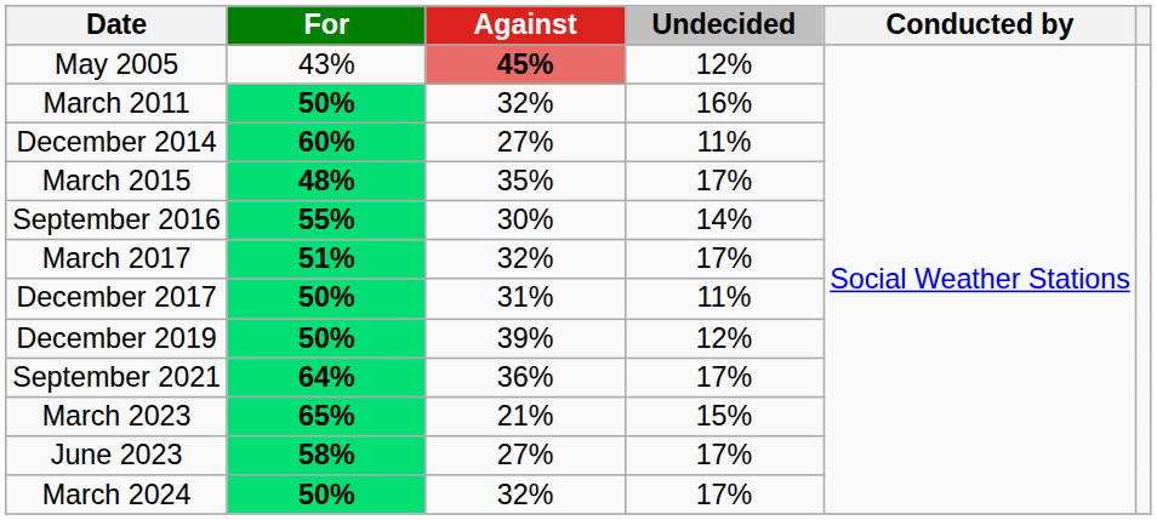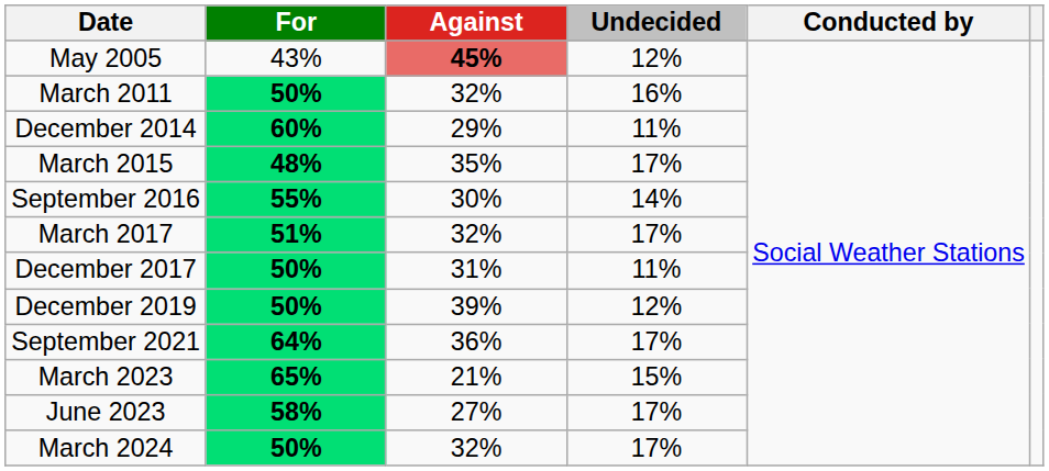 <table class="wikitable sortable" style="text-align:center;font-size:95%;line-height:14px">
 <tr>
 <th scope="col">Date</th>
 <th scope="col" data-sort- type="number" style="background:green; color:white; width:100px;">For</th>
 <th scope="col" data-sort- type="number" style="background:#dc241f; color:white; width:100px;">Against</th>
 <th scope="col" data-sort- type="number" style="background:silver; width:100px;">Undecided</th>
 <th scope="col" class="unsortable">Conducted by</th>
 <th scope="col" class="unsortable"></th>
 </tr>
 <tr>
 <td>May 2005</td>
 <td>43%</td>
 <td style="background: rgb(233, 107, 103);"><strong>45%</strong></td>
 <td>12%</td>
 <td rowspan=12><a href='#'>Social Weather Stations</a></td>
 <td rowspan=12></td>
 </tr>
 <tr>
 <td>March 2011</td>
 <td style="background: rgb(1, 223, 116);"><strong>50%</strong></td>
 <td>32%</td>
 <td>16%</td>
 </tr>
 <tr>
 <td>December 2014</td>
 <td style="background: rgb(1, 223, 116);"><strong>60%</strong></td>
-<td>27%</td>
+<td>29%</td>
 <td>11%</td>
 </tr>
 <tr>
 <td>March 2015</td>
 <td style="background: rgb(1, 223, 116);"><strong>48%</strong></td>
 <td>35%</td>
 <td>17%</td>
 </tr>
 <tr>
 <td>September 2016</td>
 <td style="background: rgb(1, 223, 116);"><strong>55%</strong></td>
 <td>30%</td>
 <td>14%</td>
 </tr>
 <tr>
 <td>March 2017</td>
 <td style="background: rgb(1, 223, 116);"><strong>51%</strong></td>
 <td>32%</td>
 <td>17%</td>
 </tr>
 <tr>
 <td>December 2017</td>
 <td style="background: rgb(1, 223, 116);"><strong>50%</strong></td>
 <td>31%</td>
 <td>11%</td>
 </tr>
 <tr>
 <td>December 2019</td>
 <td style="background: rgb(1, 223, 116);"><strong>50%</strong></td>
 <td>39%</td>
 <td>12%</td>
 </tr>
 <tr>
 <td>September 2021</td>
 <td style="background: rgb(1, 223, 116);"><strong>64%</strong></td>
 <td>36%</td>
 <td>17%</td>
 </tr>
 <tr>
 <td>March 2023</td>
 <td style="background: rgb(1, 223, 116);"><strong>65%</strong></td>
 <td>21%</td>
 <td>15%</td>
 </tr>
 <tr>
 <td>June 2023</td>
 <td style="background: rgb(1, 223, 116);"><strong>58%</strong></td>
 <td>27%</td>
 <td>17%</td>
 </tr>
 <tr>
 <td>March 2024</td>
 <td style="background: rgb(1, 223, 116);"><strong>50%</strong></td>
 <td>32%</td>
 <td>17%</td>
 </tr>
 </table>
